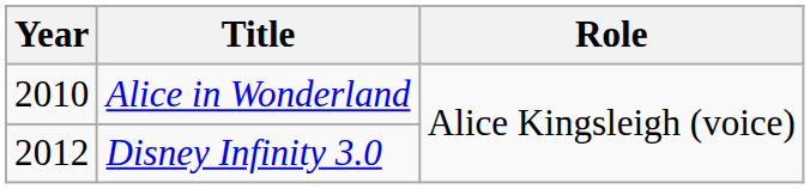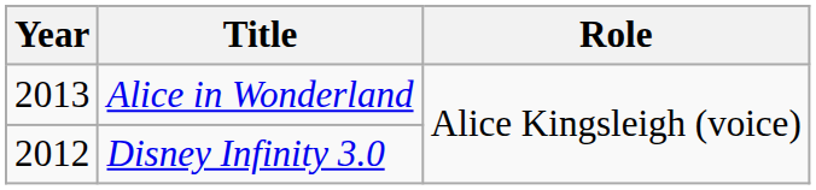 <table class="wikitable">
 <tr>
 <th>Year</th>
 <th>Title</th>
 <th>Role</th>
 </tr>
 <tr>
-<td>2010</td>
+<td>2013</td>
 <td><em><a href='#'>Alice in Wonderland</a></em></td>
 <td rowspan=2>Alice Kingsleigh (voice)</td>
 </tr>
 <tr>
 <td>2012</td>
 <td><em><a href='#'>Disney Infinity 3.0</a></em></td>
 </tr>
 </table>
